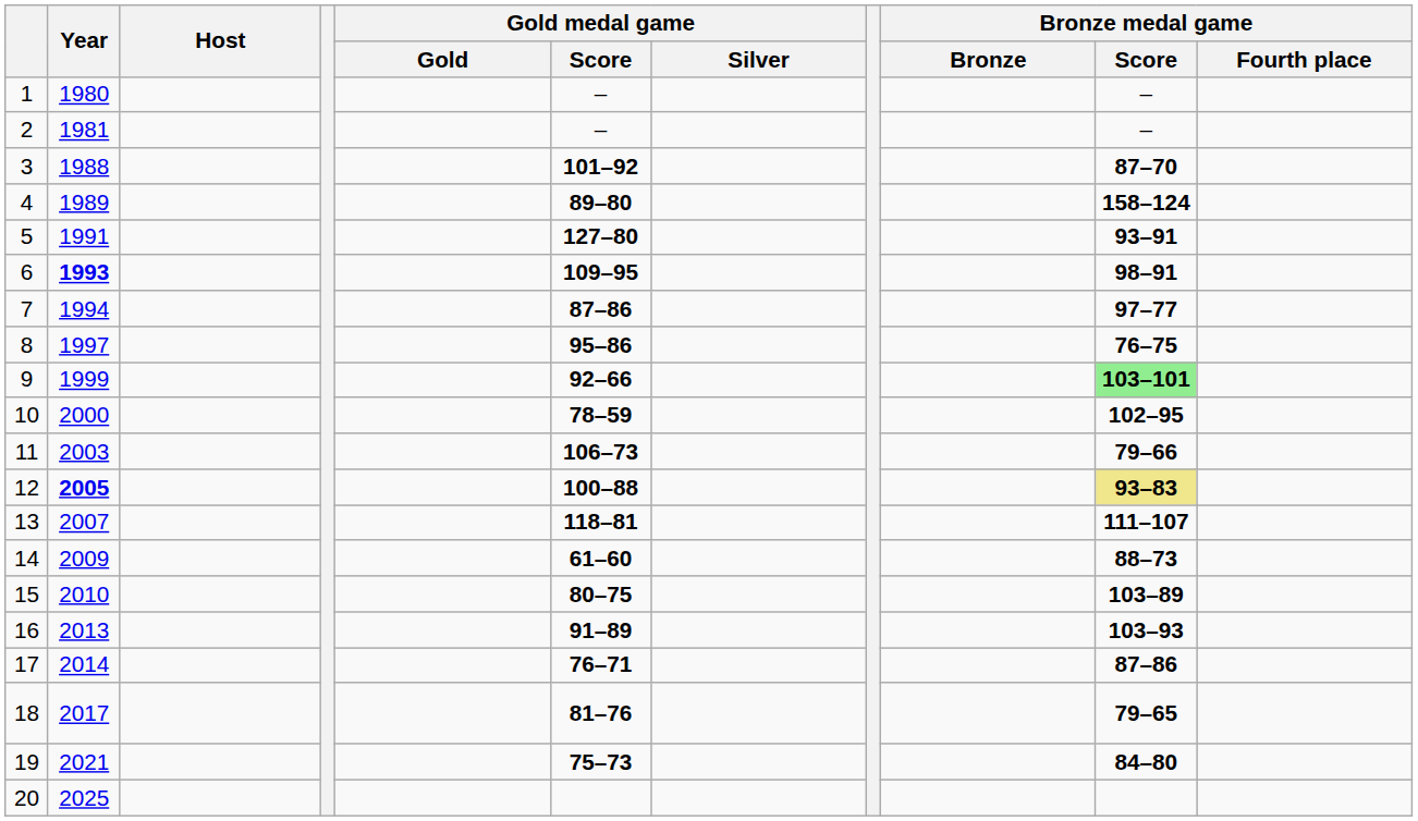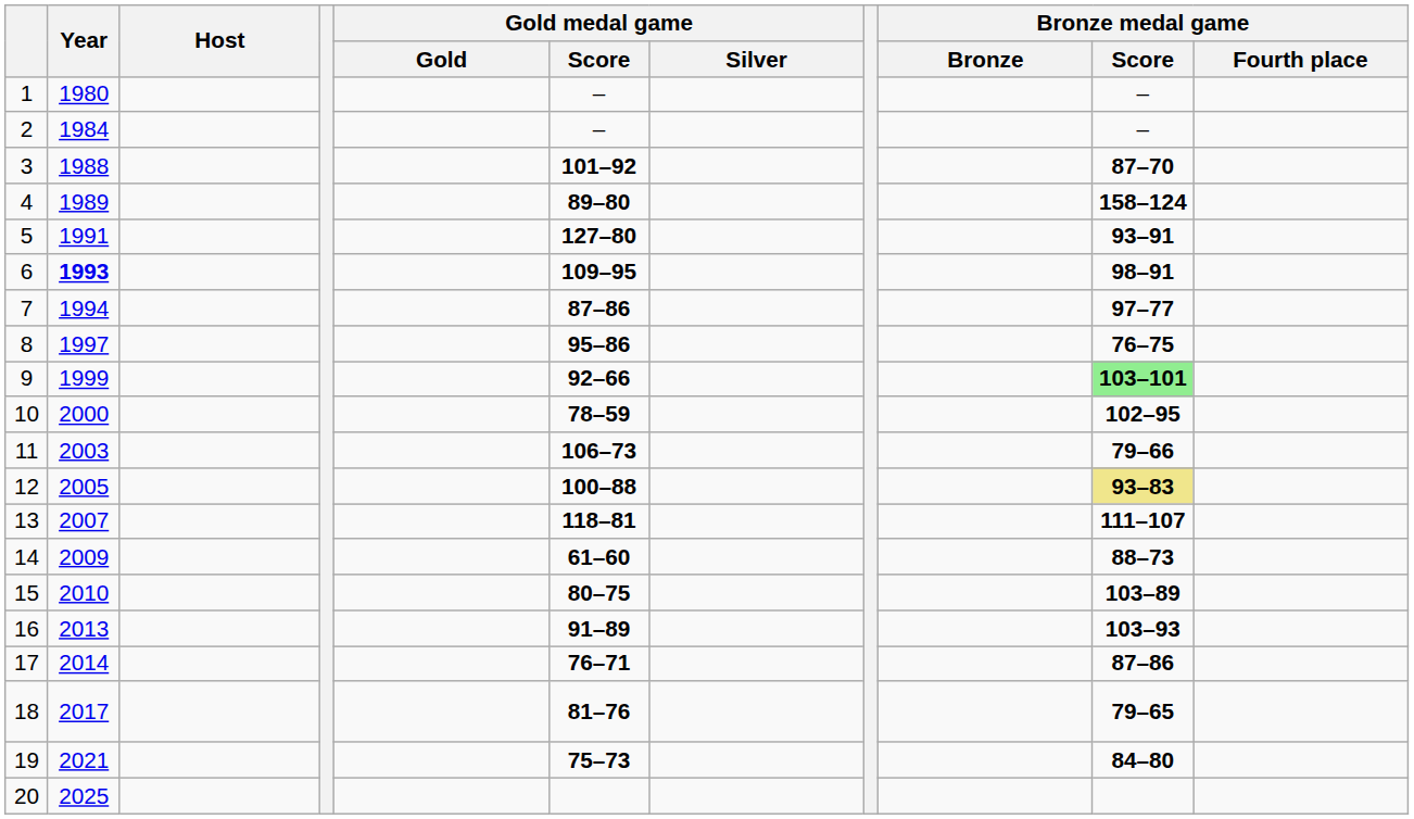 <table class=wikitable style="text-align:center; font-size:90%; width: %">
 <tr>
 <th rowspan=2 width=3%></th>
 <th rowspan=2 width=5%>Year</th>
 <th rowspan=2 width=14%>Host</th>
 <th width=1% rowspan=22></th>
 <th colspan=3>Gold medal game</th>
 <th width=1% rowspan=22></th>
 <th colspan=3>Bronze medal game</th>
 </tr>
 <tr>
 <th width=15%>Gold</th>
 <th width=7%>Score</th>
 <th width=15%>Silver</th>
 <th width=15%>Bronze</th>
 <th width=7%>Score</th>
 <th width=15%>Fourth place</th>
 </tr>
 <tr>
 <td>1</td>
 <td><a href='#'>1980</a></td>
 <td align=left></td>
 <td><strong></strong></td>
 <td>–</td>
 <td></td>
 <td></td>
 <td>–</td>
 <td></td>
 </tr>
 <tr>
 <td>2</td>
-<td><a href='#'>1981</a></td>
+<td><a href='#'>1984</a></td>
 <td align=left></td>
 <td><strong></strong></td>
 <td>–</td>
 <td></td>
 <td></td>
 <td>–</td>
 <td></td>
 </tr>
 <tr>
 <td>3</td>
 <td><a href='#'>1988</a></td>
 <td align=left></td>
 <td><strong></strong></td>
 <td><strong>101–92</strong></td>
 <td></td>
 <td></td>
 <td><strong>87–70</strong></td>
 <td></td>
 </tr>
 <tr>
 <td>4</td>
 <td><a href='#'>1989</a></td>
 <td align=left></td>
 <td><strong></strong></td>
 <td><strong>89–80</strong></td>
 <td></td>
 <td></td>
 <td><strong>158–124</strong></td>
 <td></td>
 </tr>
 <tr>
 <td>5</td>
 <td><a href='#'>1991</a></td>
 <td align=left></td>
 <td><strong></strong></td>
 <td><strong>127–80</strong></td>
 <td></td>
 <td></td>
 <td><strong>93–91</strong></td>
 <td></td>
 </tr>
 <tr>
 <td>6</td>
 <td><strong><a href='#'>1993</a></strong></td>
 <td align=left></td>
 <td><strong></strong></td>
 <td><strong>109–95</strong></td>
 <td></td>
 <td></td>
 <td><strong>98–91</strong></td>
 <td></td>
 </tr>
 <tr>
 <td>7</td>
 <td><a href='#'>1994</a></td>
 <td align=left></td>
 <td><strong></strong></td>
 <td><strong>87–86</strong></td>
 <td></td>
 <td></td>
 <td><strong>97–77</strong></td>
 <td></td>
 </tr>
 <tr>
 <td>8</td>
 <td><a href='#'>1997</a></td>
 <td align=left></td>
 <td><strong></strong></td>
 <td><strong>95–86</strong></td>
 <td></td>
 <td></td>
 <td><strong>76–75</strong></td>
 <td></td>
 </tr>
 <tr>
 <td>9</td>
 <td><a href='#'>1999</a></td>
 <td align=left></td>
 <td><strong></strong></td>
 <td><strong>92–66</strong></td>
 <td></td>
 <td></td>
 <td style="background: lightgreen;"><strong>103–101</strong></td>
 <td></td>
 </tr>
 <tr>
 <td>10</td>
 <td><a href='#'>2000</a></td>
 <td align=left></td>
 <td><strong></strong></td>
 <td><strong>78–59</strong></td>
 <td></td>
 <td></td>
 <td><strong>102–95</strong></td>
 <td></td>
 </tr>
 <tr>
 <td>11</td>
 <td><a href='#'>2003</a></td>
 <td align=left></td>
 <td><strong></strong></td>
 <td><strong>106–73</strong></td>
 <td></td>
 <td></td>
 <td><strong>79–66</strong></td>
 <td></td>
 </tr>
 <tr>
 <td>12</td>
-<td><strong><a href='#'>2005</a></strong></td>
+<td><a href='#'>2005</a></td>
 <td align=left></td>
 <td><strong></strong></td>
 <td><strong>100–88</strong></td>
 <td></td>
 <td></td>
 <td style="background: khaki;"><strong>93–83</strong></td>
 <td></td>
 </tr>
 <tr>
 <td>13</td>
 <td><a href='#'>2007</a></td>
 <td align=left></td>
 <td><strong></strong></td>
 <td><strong>118–81</strong></td>
 <td></td>
 <td></td>
 <td><strong>111–107</strong></td>
 <td></td>
 </tr>
 <tr>
 <td>14</td>
 <td><a href='#'>2009</a></td>
 <td align=left></td>
 <td><strong></strong></td>
 <td><strong>61–60</strong></td>
 <td></td>
 <td></td>
 <td><strong>88–73</strong></td>
 <td></td>
 </tr>
 <tr>
 <td>15</td>
 <td><a href='#'>2010</a></td>
 <td align=left></td>
 <td><strong></strong></td>
 <td><strong>80–75</strong></td>
 <td></td>
 <td></td>
 <td><strong>103–89</strong></td>
 <td></td>
 </tr>
 <tr>
 <td>16</td>
 <td><a href='#'>2013</a></td>
 <td align=left></td>
 <td><strong></strong></td>
 <td><strong>91–89</strong></td>
 <td></td>
 <td></td>
 <td><strong>103–93</strong></td>
 <td></td>
 </tr>
 <tr>
 <td>17</td>
 <td><a href='#'>2014</a></td>
 <td align=left></td>
 <td><strong></strong></td>
 <td><strong>76–71</strong></td>
 <td></td>
 <td></td>
 <td><strong>87–86</strong></td>
 <td></td>
 </tr>
 <tr>
 <td>18</td>
 <td><a href='#'>2017</a></td>
 <td align=left><br><br></td>
 <td><strong></strong></td>
 <td><strong>81–76</strong></td>
 <td></td>
 <td></td>
 <td><strong>79–65</strong></td>
 <td></td>
 </tr>
 <tr>
 <td>19</td>
 <td><a href='#'>2021</a></td>
 <td align=left></td>
 <td><strong></strong></td>
 <td><strong>75–73</strong></td>
 <td></td>
 <td></td>
 <td><strong>84–80</strong></td>
 <td></td>
 </tr>
 <tr>
 <td>20</td>
 <td><a href='#'>2025</a></td>
 <td align=left></td>
 <td></td>
 <td></td>
 <td></td>
 <td></td>
 <td></td>
 <td></td>
 </tr>
 </table>
